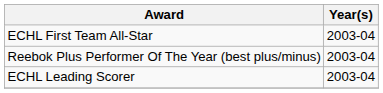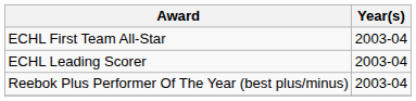 <table class="wikitable">
 <tr>
 <th>Award</th>
 <th>Year(s)</th>
 </tr>
 <tr>
 <td>ECHL First Team All-Star</td>
 <td>2003-04</td>
 </tr>
 <tr>
-<td>Reebok Plus Performer Of The Year (best plus/minus)</td>
+<td>ECHL Leading Scorer</td>
 <td>2003-04</td>
 </tr>
 <tr>
-<td>ECHL Leading Scorer</td>
+<td>Reebok Plus Performer Of The Year (best plus/minus)</td>
 <td>2003-04</td>
 </tr>
 <tr>
 </tr>
 </table>
